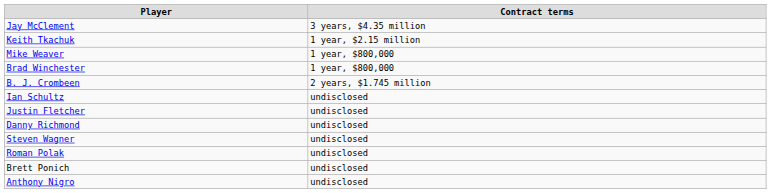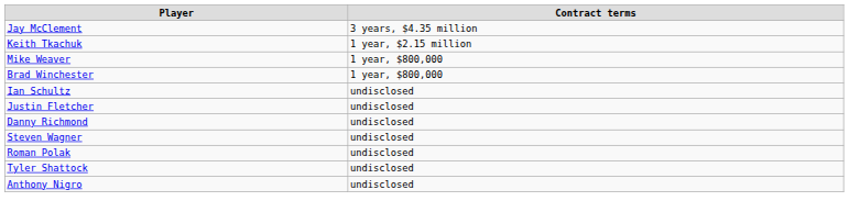 <table class="wikitable" width=90%>
 <tr align="center" bgcolor="#dddddd">
 <td><strong>Player</strong></td>
 <td><strong>Contract terms</strong></td>
 </tr>
 <tr>
 <td><a href='#'>Jay McClement</a></td>
 <td>3 years, $4.35 million</td>
 </tr>
 <tr>
 <td><a href='#'>Keith Tkachuk</a></td>
 <td>1 year, $2.15 million</td>
 </tr>
 <tr>
 <td><a href='#'>Mike Weaver</a></td>
 <td>1 year, $800,000</td>
 </tr>
 <tr>
 <td><a href='#'>Brad Winchester</a></td>
 <td>1 year, $800,000</td>
 </tr>
 <tr>
-<td><a href='#'>B. J. Crombeen</a></td>
-<td>2 years, $1.745 million</td>
-</tr>
-<tr>
 <td><a href='#'>Ian Schultz</a></td>
 <td>undisclosed</td>
 </tr>
 <tr>
 <td><a href='#'>Justin Fletcher</a></td>
 <td>undisclosed</td>
 </tr>
 <tr>
 <td><a href='#'>Danny Richmond</a></td>
 <td>undisclosed</td>
 </tr>
 <tr>
 <td><a href='#'>Steven Wagner</a></td>
 <td>undisclosed</td>
 </tr>
 <tr>
 <td><a href='#'>Roman Polak</a></td>
 <td>undisclosed</td>
 </tr>
 <tr>
-<td>Brett Ponich</td>
+<td><a href='#'>Tyler Shattock</a></td>
 <td>undisclosed</td>
 </tr>
 <tr>
 <td><a href='#'>Anthony Nigro</a></td>
 <td>undisclosed</td>
 </tr>
 </table>
